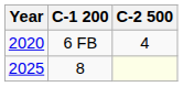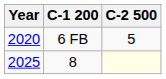 <table class="wikitable" style="text-align:center;">
 <tr>
 <th>Year</th>
 <th>C-1 200</th>
 <th>C-2 500</th>
 </tr>
 <tr>
 <td><a href='#'>2020</a></td>
 <td>6 FB</td>
-<td>4</td>
+<td>5</td>
 </tr>
 <tr>
 <td><a href='#'>2025</a></td>
 <td>8</td>
 <td style="background:#fdffe7"></td>
 </tr>
 </table>
